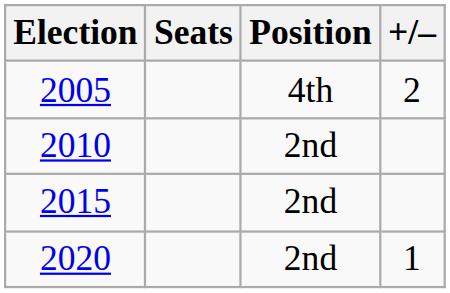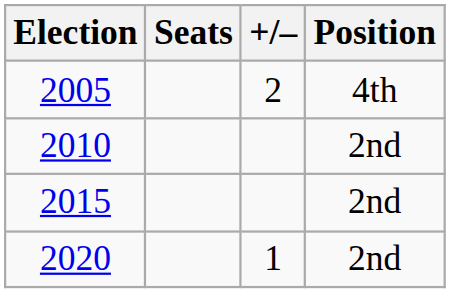 <table class=wikitable style=text-align:center>
 <tr>
 <th>Election</th>
 <th>Seats</th>
+<th>+/–</th>
 <th>Position</th>
-<th>+/–</th>
 </tr>
 <tr>
 <td><a href='#'>2005</a></td>
 <td></td>
+<td> 2</td>
 <td> 4th</td>
-<td> 2</td>
 </tr>
 <tr>
 <td><a href='#'>2010</a></td>
 <td></td>
+<td></td>
 <td> 2nd</td>
-<td></td>
 </tr>
 <tr>
 <td><a href='#'>2015</a></td>
 <td></td>
+<td></td>
 <td> 2nd</td>
-<td></td>
 </tr>
 <tr>
 <td><a href='#'>2020</a></td>
 <td></td>
+<td> 1</td>
 <td> 2nd</td>
-<td> 1</td>
 </tr>
 </table>
